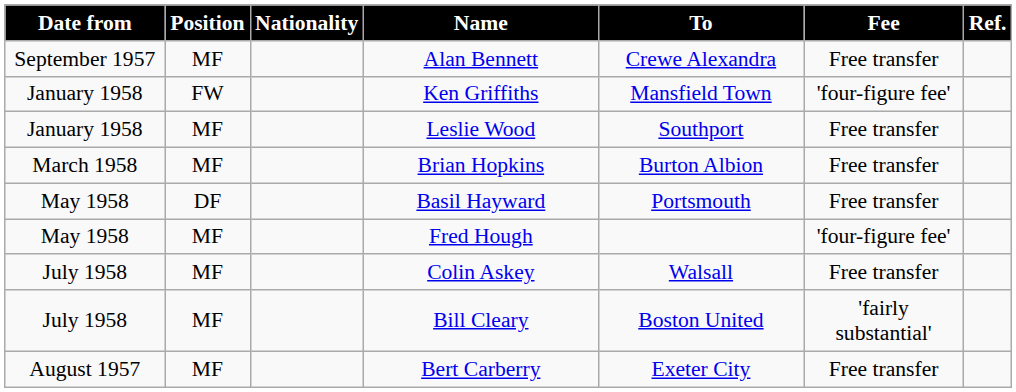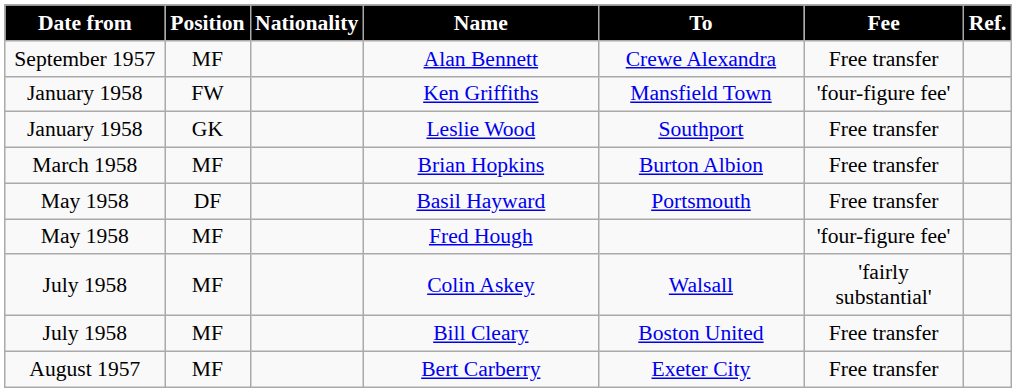 <table class="wikitable" style="text-align:center; font-size:90%; ">
 <tr>
 <th style="background:#000000; color:white; width:100px;">Date from</th>
 <th style="background:#000000; color:white; width:50px;">Position</th>
 <th style="background:#000000; color:white; width:50px;">Nationality</th>
 <th style="background:#000000; color:white; width:150px;">Name</th>
 <th style="background:#000000; color:white; width:130px;">To</th>
 <th style="background:#000000; color:white; width:100px;">Fee</th>
 <th style="background:#000000; color:white; width:25px;">Ref.</th>
 </tr>
 <tr>
 <td>September 1957</td>
 <td>MF</td>
 <td></td>
 <td><a href='#'>Alan Bennett</a></td>
 <td><a href='#'>Crewe Alexandra</a></td>
 <td>Free transfer</td>
 <td></td>
 </tr>
 <tr>
 <td>January 1958</td>
 <td>FW</td>
 <td></td>
 <td><a href='#'>Ken Griffiths</a></td>
 <td><a href='#'>Mansfield Town</a></td>
 <td>'four-figure fee'</td>
 <td></td>
 </tr>
 <tr>
 <td>January 1958</td>
-<td>MF</td>
+<td>GK</td>
 <td></td>
 <td><a href='#'>Leslie Wood</a></td>
 <td><a href='#'>Southport</a></td>
 <td>Free transfer</td>
 <td></td>
 </tr>
 <tr>
 <td>March 1958</td>
 <td>MF</td>
 <td></td>
 <td><a href='#'>Brian Hopkins</a></td>
 <td><a href='#'>Burton Albion</a></td>
 <td>Free transfer</td>
 <td></td>
 </tr>
 <tr>
 <td>May 1958</td>
 <td>DF</td>
 <td></td>
 <td><a href='#'>Basil Hayward</a></td>
 <td><a href='#'>Portsmouth</a></td>
 <td>Free transfer</td>
 <td></td>
 </tr>
 <tr>
 <td>May 1958</td>
 <td>MF</td>
 <td></td>
 <td><a href='#'>Fred Hough</a></td>
 <td></td>
 <td>'four-figure fee'</td>
 <td></td>
 </tr>
 <tr>
 <td>July 1958</td>
 <td>MF</td>
 <td></td>
 <td><a href='#'>Colin Askey</a></td>
 <td><a href='#'>Walsall</a></td>
-<td>Free transfer</td>
+<td>'fairly substantial'</td>
 <td></td>
 </tr>
 <tr>
 <td>July 1958</td>
 <td>MF</td>
 <td></td>
 <td><a href='#'>Bill Cleary</a></td>
 <td><a href='#'>Boston United</a></td>
-<td>'fairly substantial'</td>
+<td>Free transfer</td>
 <td></td>
 </tr>
 <tr>
 <td>August 1957</td>
 <td>MF</td>
 <td></td>
 <td><a href='#'>Bert Carberry</a></td>
 <td><a href='#'>Exeter City</a></td>
 <td>Free transfer</td>
 <td></td>
 </tr>
 </table>
